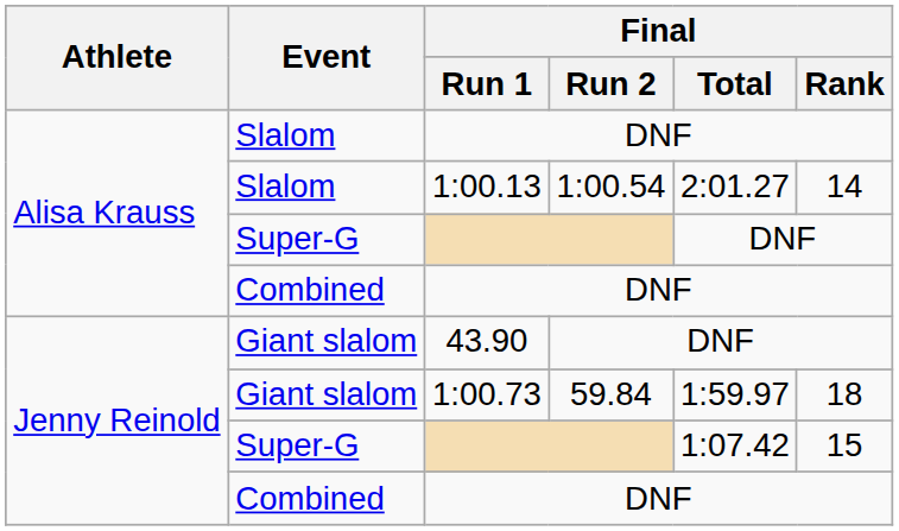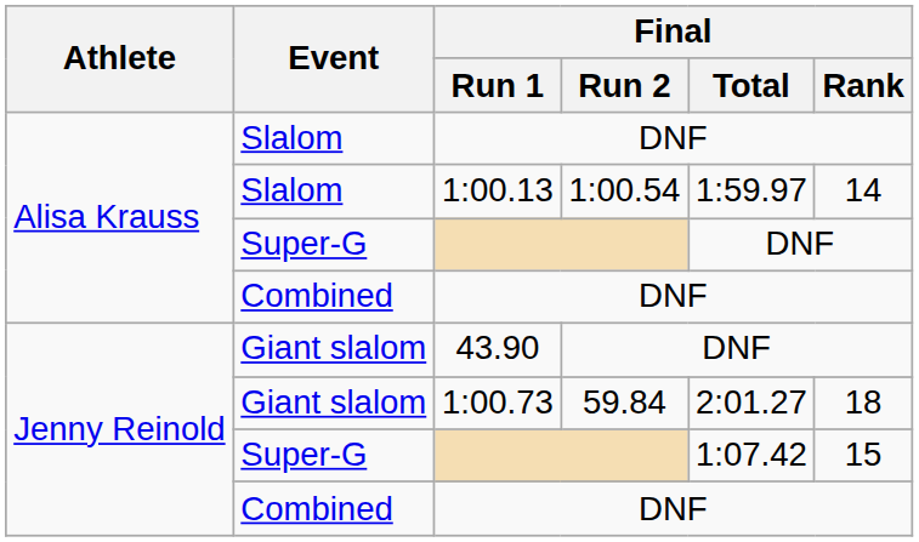 <table class="wikitable">
 <tr>
 <th rowspan="2">Athlete</th>
 <th rowspan="2">Event</th>
 <th colspan="4">Final</th>
 </tr>
 <tr>
 <th>Run 1</th>
 <th>Run 2</th>
 <th>Total</th>
 <th>Rank</th>
 </tr>
 <tr>
 <td rowspan=4><a href='#'>Alisa Krauss</a></td>
 <td><a href='#'>Slalom</a></td>
 <td align="center" colspan=4>DNF</td>
 </tr>
 <tr>
 <td><a href='#'>Slalom</a></td>
 <td align="center">1:00.13</td>
 <td align="center">1:00.54</td>
-<td align="center">2:01.27</td>
+<td align="center">1:59.97</td>
 <td align="center">14</td>
 </tr>
 <tr>
 <td><a href='#'>Super-G</a></td>
 <td colspan=2 bgcolor="wheat"></td>
 <td align="center" colspan=2>DNF</td>
 </tr>
 <tr>
 <td><a href='#'>Combined</a></td>
 <td align="center" colspan=4>DNF</td>
 </tr>
 <tr>
 <td rowspan=4><a href='#'>Jenny Reinold</a></td>
 <td><a href='#'>Giant slalom</a></td>
 <td align="center">43.90</td>
 <td align="center" colspan=3>DNF</td>
 </tr>
 <tr>
 <td><a href='#'>Giant slalom</a></td>
 <td align="center">1:00.73</td>
 <td align="center">59.84</td>
-<td align="center">1:59.97</td>
+<td align="center">2:01.27</td>
 <td align="center">18</td>
 </tr>
 <tr>
 <td><a href='#'>Super-G</a></td>
 <td colspan=2 bgcolor="wheat"></td>
 <td align="center">1:07.42</td>
 <td align="center">15</td>
 </tr>
 <tr>
 <td><a href='#'>Combined</a></td>
 <td align="center" colspan=4>DNF</td>
 </tr>
 </table>
